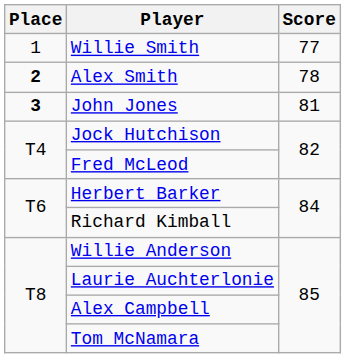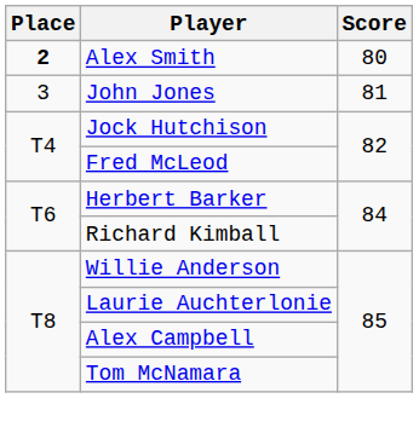 <table class=wikitable>
 <tr>
 <th>Place</th>
 <th>Player</th>
 <th>Score</th>
 </tr>
 <tr>
-<td align=center>1</td>
-<td> <a href='#'>Willie Smith</a></td>
-<td align=center>77</td>
+<td align=center><strong>2</strong></td>
+<td> <a href='#'>Alex Smith</a></td>
+<td align=center>80</td>
 </tr>
 <tr>
-<td align=center><strong>2</strong></td>
-<td> <a href='#'>Alex Smith</a></td>
-<td align=center>78</td>
-</tr>
-<tr>
-<td align=center><strong>3</strong></td>
+<td align=center>3</td>
 <td> <a href='#'>John Jones</a></td>
 <td align=center>81</td>
 </tr>
 <tr>
 <td rowspan=2 align=center>T4</td>
 <td> <a href='#'>Jock Hutchison</a></td>
 <td rowspan=2 align=center>82</td>
 </tr>
 <tr>
 <td> <a href='#'>Fred McLeod</a></td>
 </tr>
 <tr>
 <td rowspan=2 align=center>T6</td>
 <td> <a href='#'>Herbert Barker</a></td>
 <td rowspan=2 align=center>84</td>
 </tr>
 <tr>
 <td> Richard Kimball</td>
 </tr>
 <tr>
 <td rowspan=4 align=center>T8</td>
 <td> <a href='#'>Willie Anderson</a></td>
 <td rowspan=4 align=center>85</td>
 </tr>
 <tr>
 <td> <a href='#'>Laurie Auchterlonie</a></td>
 </tr>
 <tr>
 <td> <a href='#'>Alex Campbell</a></td>
 </tr>
 <tr>
 <td> <a href='#'>Tom McNamara</a></td>
 </tr>
 </table>
